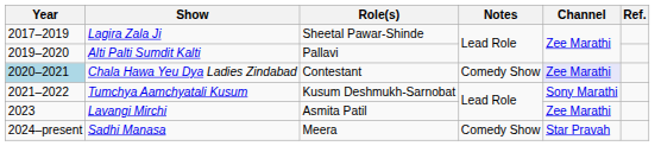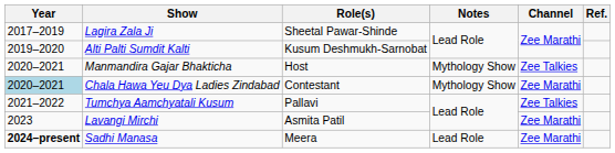 <table class="wikitable">
 <tr>
 <th>Year</th>
 <th>Show</th>
 <th>Role(s)</th>
 <th>Notes</th>
 <th>Channel</th>
 <th>Ref.</th>
 </tr>
 <tr>
 <td>2017–2019</td>
 <td><em><a href='#'>Lagira Zala Ji</a></em></td>
 <td>Sheetal Pawar-Shinde</td>
 <td rowspan="2">Lead Role</td>
 <td rowspan="2"><a href='#'>Zee Marathi</a></td>
 <td></td>
 </tr>
 <tr>
 <td>2019–2020</td>
 <td><em><a href='#'>Alti Palti Sumdit Kalti</a></em></td>
-<td>Pallavi</td>
+<td>Kusum Deshmukh-Sarnobat</td>
+<td></td>
+</tr>
+<tr>
+<td>2020–2021</td>
+<td><em>Manmandira Gajar Bhakticha</em></td>
+<td>Host</td>
+<td>Mythology Show</td>
+<td><a href='#'>Zee Talkies</a></td>
 <td></td>
 </tr>
 <tr>
 <td style="background: lightblue;">2020–2021</td>
 <td><em><a href='#'>Chala Hawa Yeu Dya</a> Ladies Zindabad</em></td>
 <td>Contestant</td>
-<td>Comedy Show</td>
-<td style="background: lavender;"><a href='#'>Zee Marathi</a></td>
+<td>Mythology Show</td>
+<td><a href='#'>Zee Marathi</a></td>
 <td></td>
 </tr>
 <tr>
 <td>2021–2022</td>
 <td><em><a href='#'>Tumchya Aamchyatali Kusum</a></em></td>
-<td>Kusum Deshmukh-Sarnobat</td>
+<td>Pallavi</td>
 <td rowspan="2">Lead Role</td>
-<td><a href='#'>Sony Marathi</a></td>
+<td><a href='#'>Zee Talkies</a></td>
 <td></td>
 </tr>
 <tr>
 <td>2023</td>
 <td><em><a href='#'>Lavangi Mirchi</a></em></td>
 <td>Asmita Patil</td>
 <td><a href='#'>Zee Marathi</a></td>
 <td></td>
 </tr>
 <tr>
-<td>2024–present</td>
+<td><strong>2024–present</strong></td>
 <td><em><a href='#'>Sadhi Manasa</a></em></td>
 <td>Meera</td>
-<td>Comedy Show</td>
-<td><a href='#'>Star Pravah</a></td>
+<td>Lead Role</td>
+<td><a href='#'>Zee Marathi</a></td>
 <td></td>
 </tr>
 </table>
